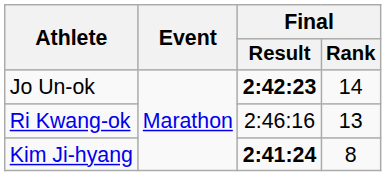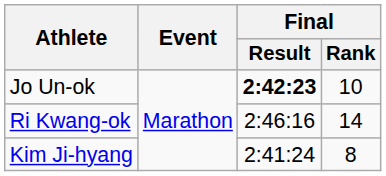 <table class="wikitable" style="font-size:90%">
 <tr>
 <th rowspan="2">Athlete</th>
 <th rowspan="2">Event</th>
 <th colspan="2">Final</th>
 </tr>
 <tr style="font-size:95%">
 <th>Result</th>
 <th>Rank</th>
 </tr>
 <tr style=text-align:center>
 <td style=text-align:left>Jo Un-ok</td>
 <td style=text-align:left rowspan=3><a href='#'>Marathon</a></td>
 <td><strong>2:42:23</strong></td>
-<td>14</td>
+<td>10</td>
 </tr>
 <tr style=text-align:center>
 <td style=text-align:left><a href='#'>Ri Kwang-ok</a></td>
 <td>2:46:16</td>
-<td>13</td>
+<td>14</td>
 </tr>
 <tr style=text-align:center>
 <td style=text-align:left><a href='#'>Kim Ji-hyang</a></td>
-<td><strong>2:41:24</strong></td>
+<td>2:41:24</td>
 <td>8</td>
 </tr>
 </table>
